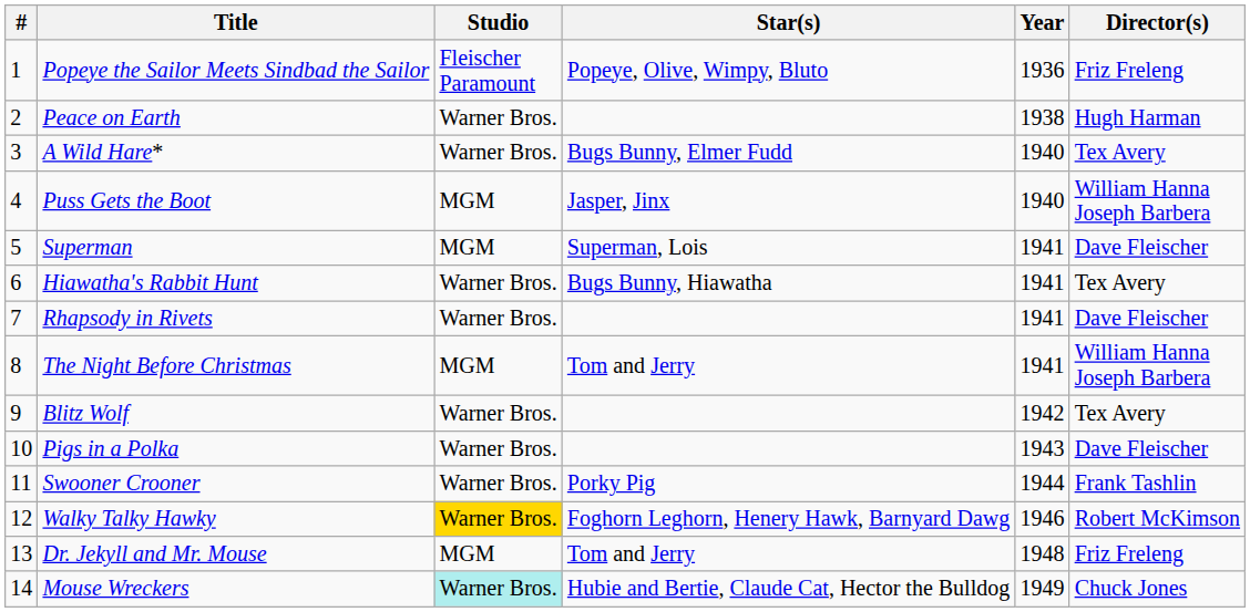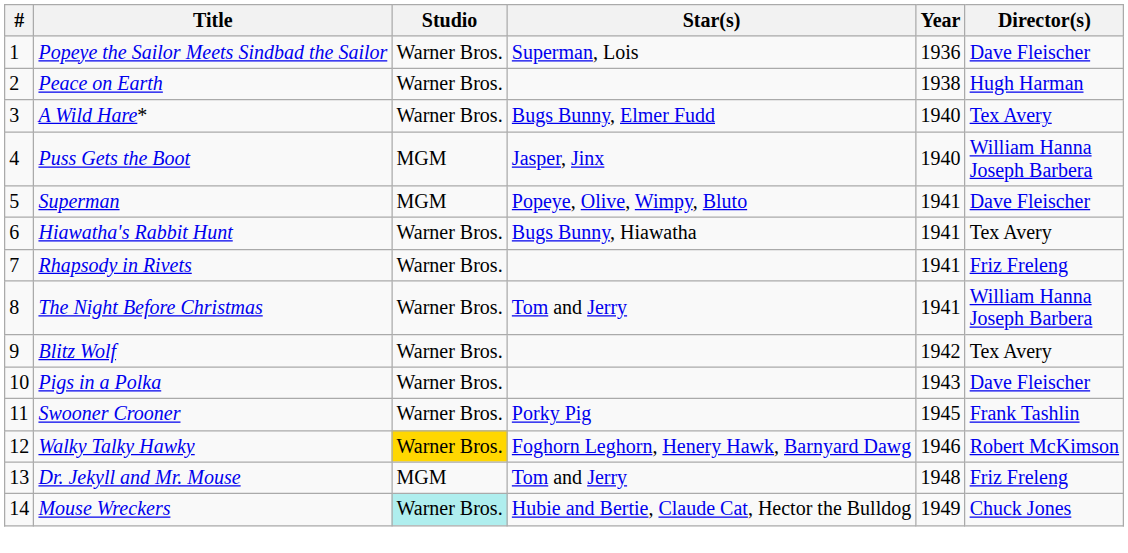 <table class="wikitable sortable">
 <tr>
 <th>#</th>
 <th>Title</th>
 <th>Studio</th>
 <th>Star(s)</th>
 <th>Year</th>
 <th>Director(s)</th>
 </tr>
 <tr>
 <td>1</td>
 <td><em><a href='#'>Popeye the Sailor Meets Sindbad the Sailor</a></em></td>
-<td><a href='#'>Fleischer</a><br><a href='#'>Paramount</a></td>
-<td><a href='#'>Popeye</a>, <a href='#'>Olive</a>, <a href='#'>Wimpy</a>, <a href='#'>Bluto</a></td>
+<td>Warner Bros.</td>
+<td><a href='#'>Superman</a>, Lois</td>
 <td>1936</td>
-<td><a href='#'>Friz Freleng</a></td>
+<td><a href='#'>Dave Fleischer</a></td>
 </tr>
 <tr>
 <td>2</td>
 <td><em><a href='#'>Peace on Earth</a></em></td>
 <td>Warner Bros.</td>
 <td></td>
 <td>1938</td>
 <td><a href='#'>Hugh Harman</a></td>
 </tr>
 <tr>
 <td>3</td>
 <td><em><a href='#'>A Wild Hare</a></em>*</td>
 <td>Warner Bros.</td>
 <td><a href='#'>Bugs Bunny</a>, <a href='#'>Elmer Fudd</a></td>
 <td>1940</td>
 <td><a href='#'>Tex Avery</a></td>
 </tr>
 <tr>
 <td>4</td>
 <td><em><a href='#'>Puss Gets the Boot</a></em></td>
 <td>MGM</td>
 <td><a href='#'>Jasper</a>, <a href='#'>Jinx</a></td>
 <td>1940</td>
 <td><a href='#'>William Hanna</a><br><a href='#'>Joseph Barbera</a></td>
 </tr>
 <tr>
 <td>5</td>
 <td><em><a href='#'>Superman</a></em></td>
 <td>MGM</td>
-<td><a href='#'>Superman</a>, Lois</td>
+<td><a href='#'>Popeye</a>, <a href='#'>Olive</a>, <a href='#'>Wimpy</a>, <a href='#'>Bluto</a></td>
 <td>1941</td>
 <td><a href='#'>Dave Fleischer</a></td>
 </tr>
 <tr>
 <td>6</td>
 <td><em><a href='#'>Hiawatha's Rabbit Hunt</a></em></td>
 <td>Warner Bros.</td>
 <td><a href='#'>Bugs Bunny</a>, Hiawatha</td>
 <td>1941</td>
 <td>Tex Avery</td>
 </tr>
 <tr>
 <td>7</td>
 <td><em><a href='#'>Rhapsody in Rivets</a></em></td>
 <td>Warner Bros.</td>
 <td></td>
 <td>1941</td>
-<td><a href='#'>Dave Fleischer</a></td>
+<td><a href='#'>Friz Freleng</a></td>
 </tr>
 <tr>
 <td>8</td>
 <td><em><a href='#'>The Night Before Christmas</a></em></td>
-<td>MGM</td>
+<td>Warner Bros.</td>
 <td><a href='#'>Tom</a> and <a href='#'>Jerry</a></td>
 <td>1941</td>
 <td><a href='#'>William Hanna</a><br><a href='#'>Joseph Barbera</a></td>
 </tr>
 <tr>
 <td>9</td>
 <td><em><a href='#'>Blitz Wolf</a></em></td>
 <td>Warner Bros.</td>
 <td></td>
 <td>1942</td>
 <td>Tex Avery</td>
 </tr>
 <tr>
 <td>10</td>
 <td><em><a href='#'>Pigs in a Polka</a></em></td>
 <td>Warner Bros.</td>
 <td></td>
 <td>1943</td>
 <td><a href='#'>Dave Fleischer</a></td>
 </tr>
 <tr>
 <td>11</td>
 <td><em><a href='#'>Swooner Crooner</a></em></td>
 <td>Warner Bros.</td>
 <td><a href='#'>Porky Pig</a></td>
-<td>1944</td>
+<td>1945</td>
 <td><a href='#'>Frank Tashlin</a></td>
 </tr>
 <tr>
 <td>12</td>
 <td><em><a href='#'>Walky Talky Hawky</a></em></td>
 <td style="background: gold;">Warner Bros.</td>
 <td><a href='#'>Foghorn Leghorn</a>, <a href='#'>Henery Hawk</a>, <a href='#'>Barnyard Dawg</a></td>
 <td>1946</td>
 <td><a href='#'>Robert McKimson</a></td>
 </tr>
 <tr>
 <td>13</td>
 <td><em><a href='#'>Dr. Jekyll and Mr. Mouse</a></em></td>
 <td>MGM</td>
 <td><a href='#'>Tom</a> and <a href='#'>Jerry</a></td>
 <td>1948</td>
 <td><a href='#'>Friz Freleng</a></td>
 </tr>
 <tr>
 <td>14</td>
 <td><em><a href='#'>Mouse Wreckers</a></em></td>
 <td style="background: paleturquoise;">Warner Bros.</td>
 <td><a href='#'>Hubie and Bertie</a>, <a href='#'>Claude Cat</a>, Hector the Bulldog</td>
 <td>1949</td>
 <td><a href='#'>Chuck Jones</a></td>
 </tr>
 </table>
